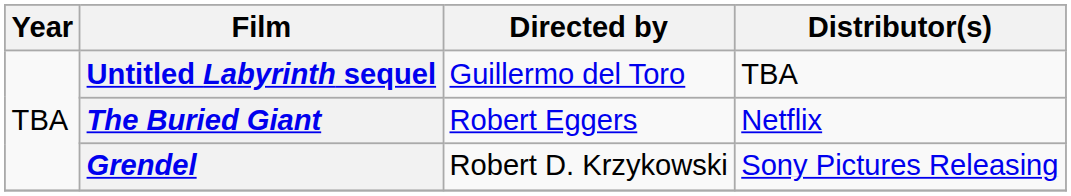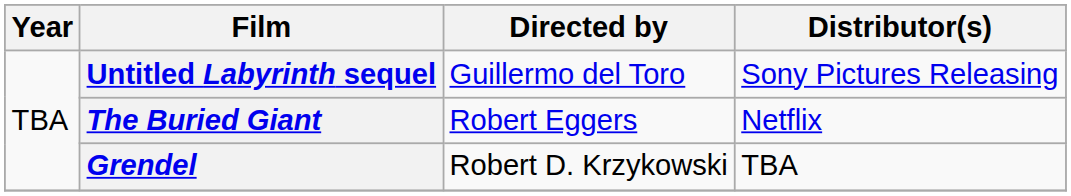 <table class="wikitable sortable">
 <tr>
 <th>Year</th>
 <th>Film</th>
 <th>Directed by</th>
 <th>Distributor(s)</th>
 </tr>
 <tr>
 <td style="text-align:left" rowspan="3">TBA</td>
 <th scope="row" style="text-align:left"><a href='#'>Untitled <em>Labyrinth</em> sequel</a></th>
 <td><a href='#'>Guillermo del Toro</a></td>
-<td>TBA</td>
+<td><a href='#'>Sony Pictures Releasing</a></td>
 </tr>
 <tr>
 <th scope="row" style="text-align:left"><em><a href='#'>The Buried Giant</a></em></th>
 <td><a href='#'>Robert Eggers</a></td>
 <td><a href='#'>Netflix</a></td>
 </tr>
 <tr>
 <th scope="row" style="text-align:left"><em><a href='#'>Grendel</a></em></th>
 <td>Robert D. Krzykowski</td>
-<td><a href='#'>Sony Pictures Releasing</a></td>
+<td>TBA</td>
 </tr>
 <tr>
 </tr>
 </table>
